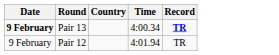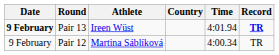 <table class="wikitable" style="text-align:center">
 <tr>
 <th>Date</th>
 <th>Round</th>
+<th>Athlete</th>
 <th>Country</th>
 <th>Time</th>
 <th>Record</th>
 </tr>
 <tr>
 <td><strong>9 February</strong></td>
 <td>Pair 13</td>
+<td align="left"><a href='#'>Ireen Wüst</a></td>
 <td align="left"></td>
-<td>4:00.34</td>
+<td>4:01.94</td>
 <td><strong><a href='#'>TR</a></strong></td>
 </tr>
 <tr>
 <td>9 February</td>
 <td>Pair 12</td>
+<td align="left"><a href='#'>Martina Sáblíková</a></td>
 <td align="right"></td>
-<td>4:01.94</td>
+<td>4:00.34</td>
 <td>TR</td>
 </tr>
 </table>
